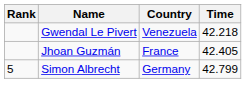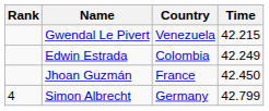 <table class="wikitable" style="font-size:95%" style="text-align:center; width:35em;">
 <tr>
 <th>Rank</th>
 <th>Name</th>
 <th>Country</th>
 <th>Time</th>
 </tr>
 <tr>
 <td></td>
 <td align=left><a href='#'>Gwendal Le Pivert</a></td>
 <td align="left"> <a href='#'>Venezuela</a></td>
-<td>42.218</td>
+<td>42.215</td>
+</tr>
+<tr>
+<td></td>
+<td align=left><a href='#'>Edwin Estrada</a></td>
+<td align="left"> <a href='#'>Colombia</a></td>
+<td>42.249</td>
 </tr>
 <tr>
 <td></td>
 <td align=left><a href='#'>Jhoan Guzmán</a></td>
 <td align="left"> <a href='#'>France</a></td>
-<td>42.405</td>
+<td>42.450</td>
 </tr>
 <tr>
-<td>5</td>
+<td>4</td>
 <td align=left><a href='#'>Simon Albrecht</a></td>
 <td align="left"> <a href='#'>Germany</a></td>
 <td>42.799</td>
 </tr>
 </table>
